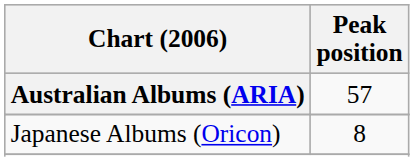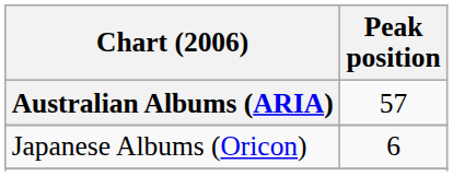 <table class="wikitable sortable plainrowheaders "style="text-align:center">
 <tr>
 <th scope="col">Chart (2006)</th>
 <th scope="col">Peak<br>position</th>
 </tr>
 <tr>
 <th scope="row">Australian Albums (<a href='#'>ARIA</a>)</th>
 <td>57</td>
 </tr>
 <tr>
 </tr>
 <tr>
 </tr>
 <tr>
 </tr>
 <tr>
 </tr>
 <tr>
 </tr>
 <tr>
 <td style="text-align:left;">Japanese Albums (<a href='#'>Oricon</a>)</td>
-<td style="text-align:center;">8</td>
+<td style="text-align:center;">6</td>
 </tr>
 <tr>
 </tr>
 <tr>
 </tr>
 <tr>
 </tr>
 <tr>
 </tr>
 <tr>
 </tr>
 </table>
